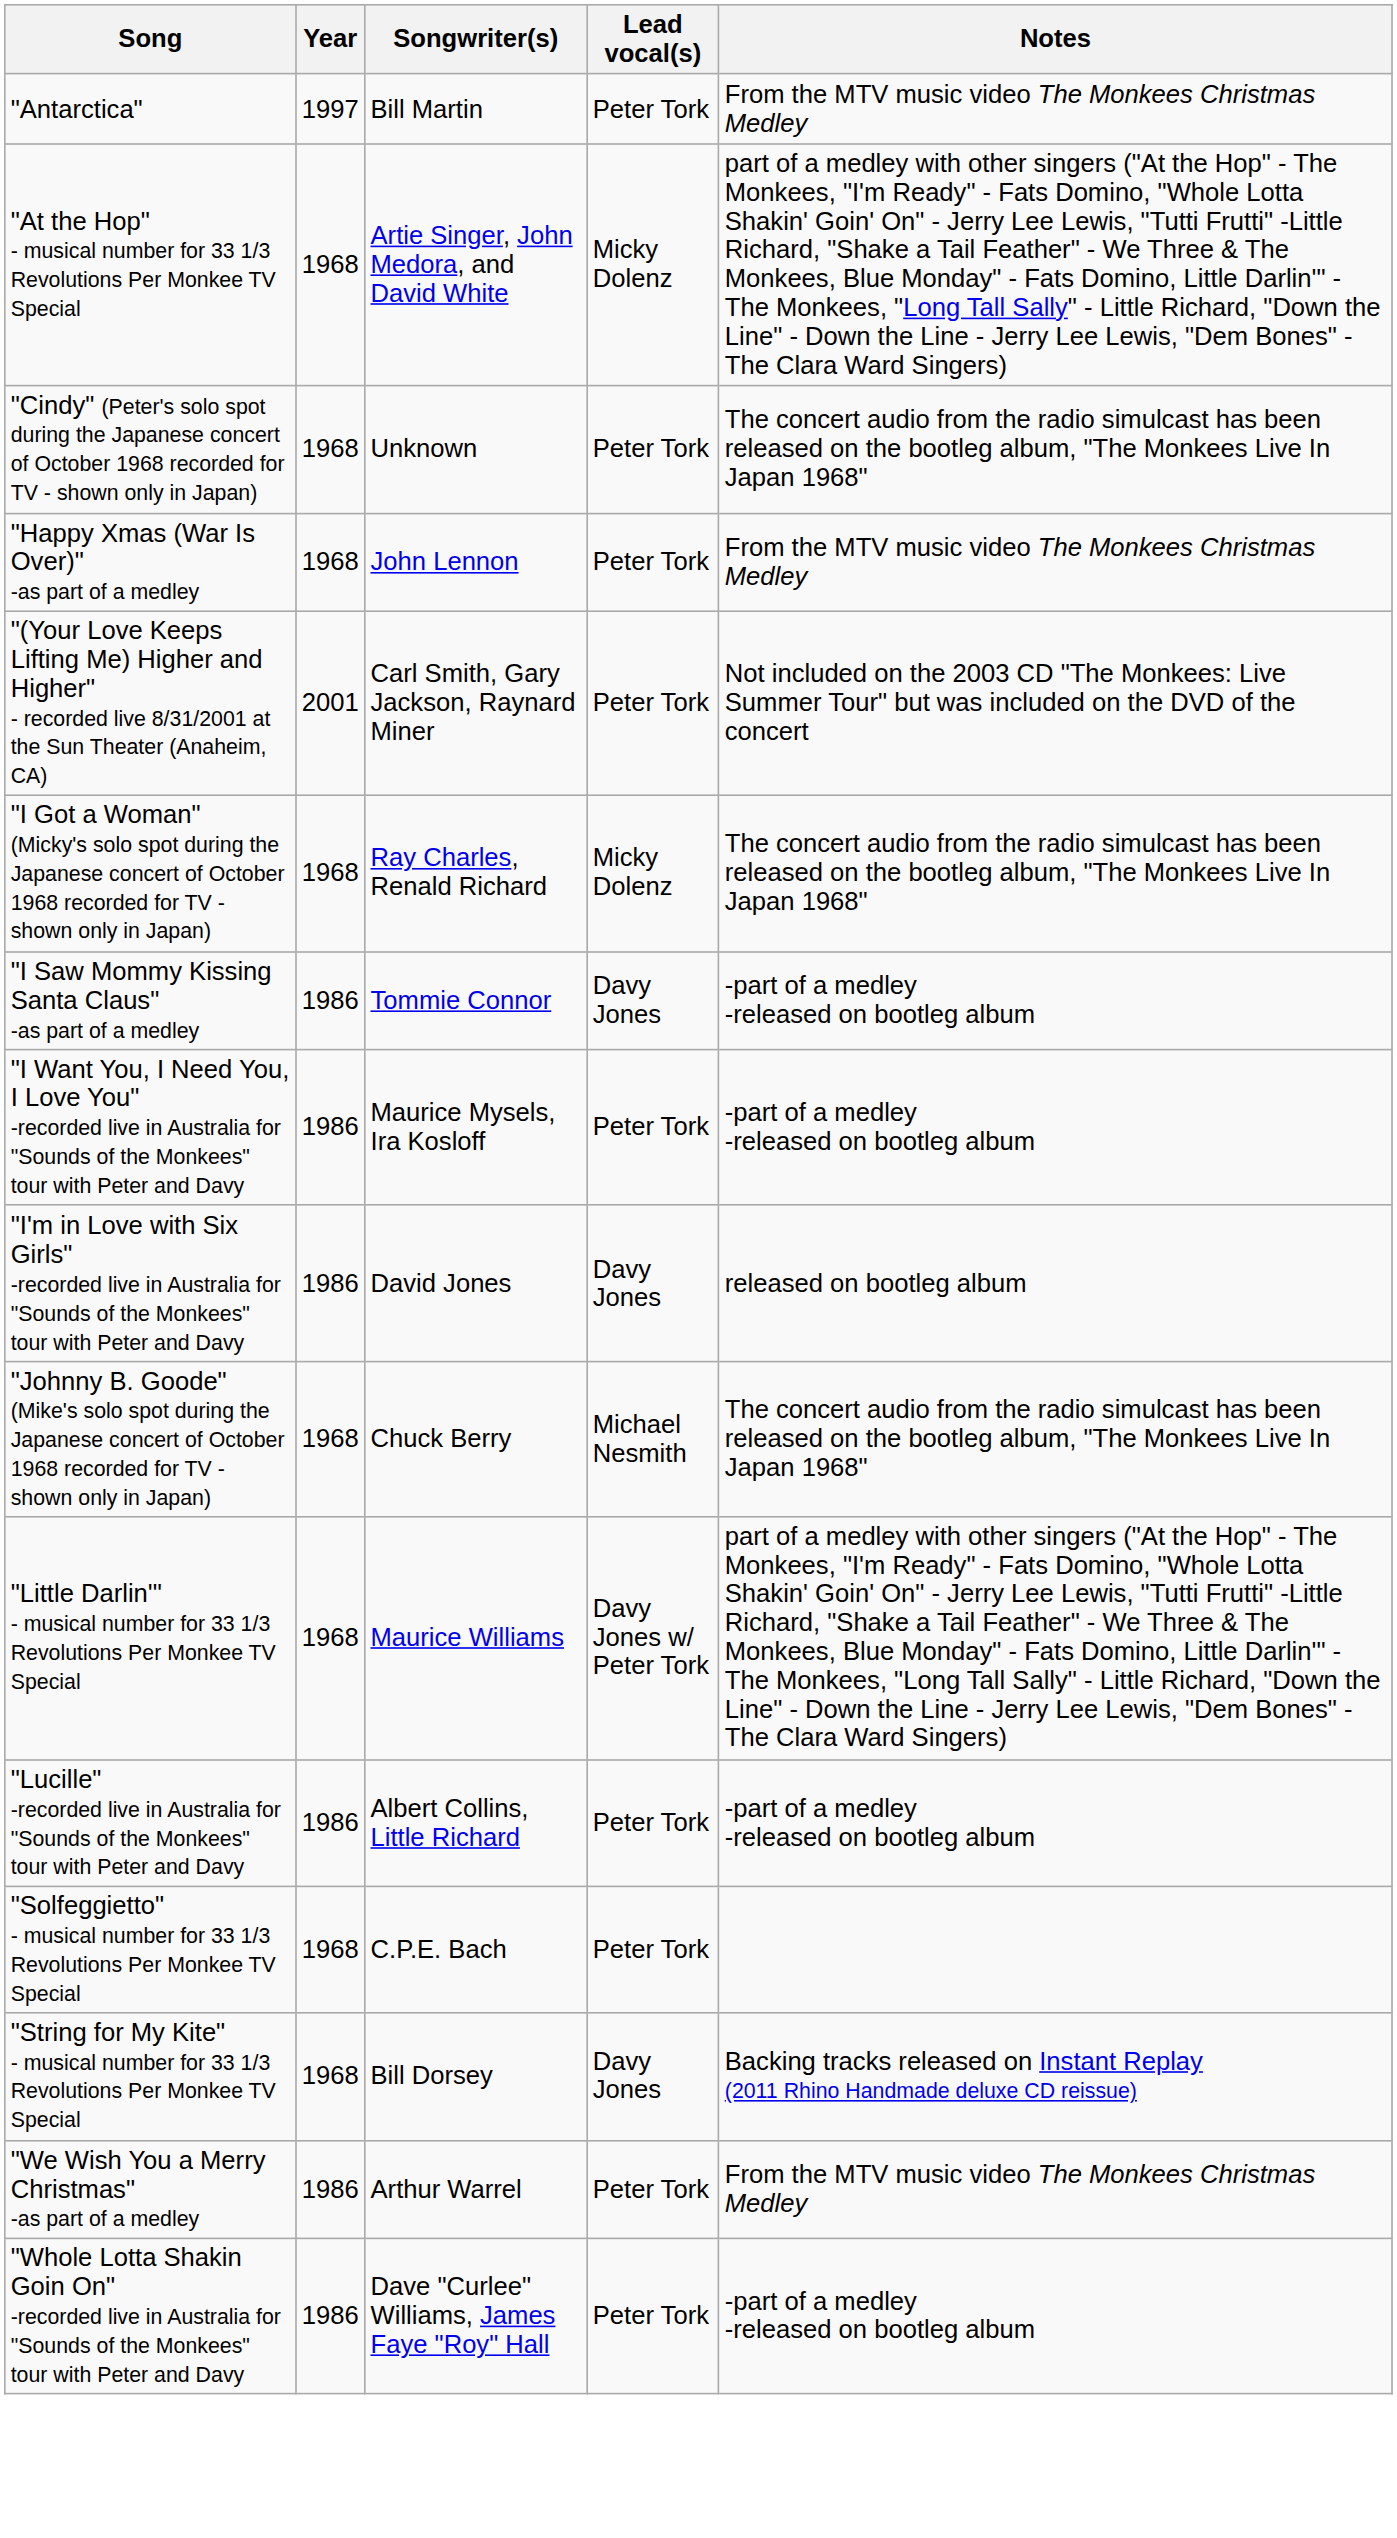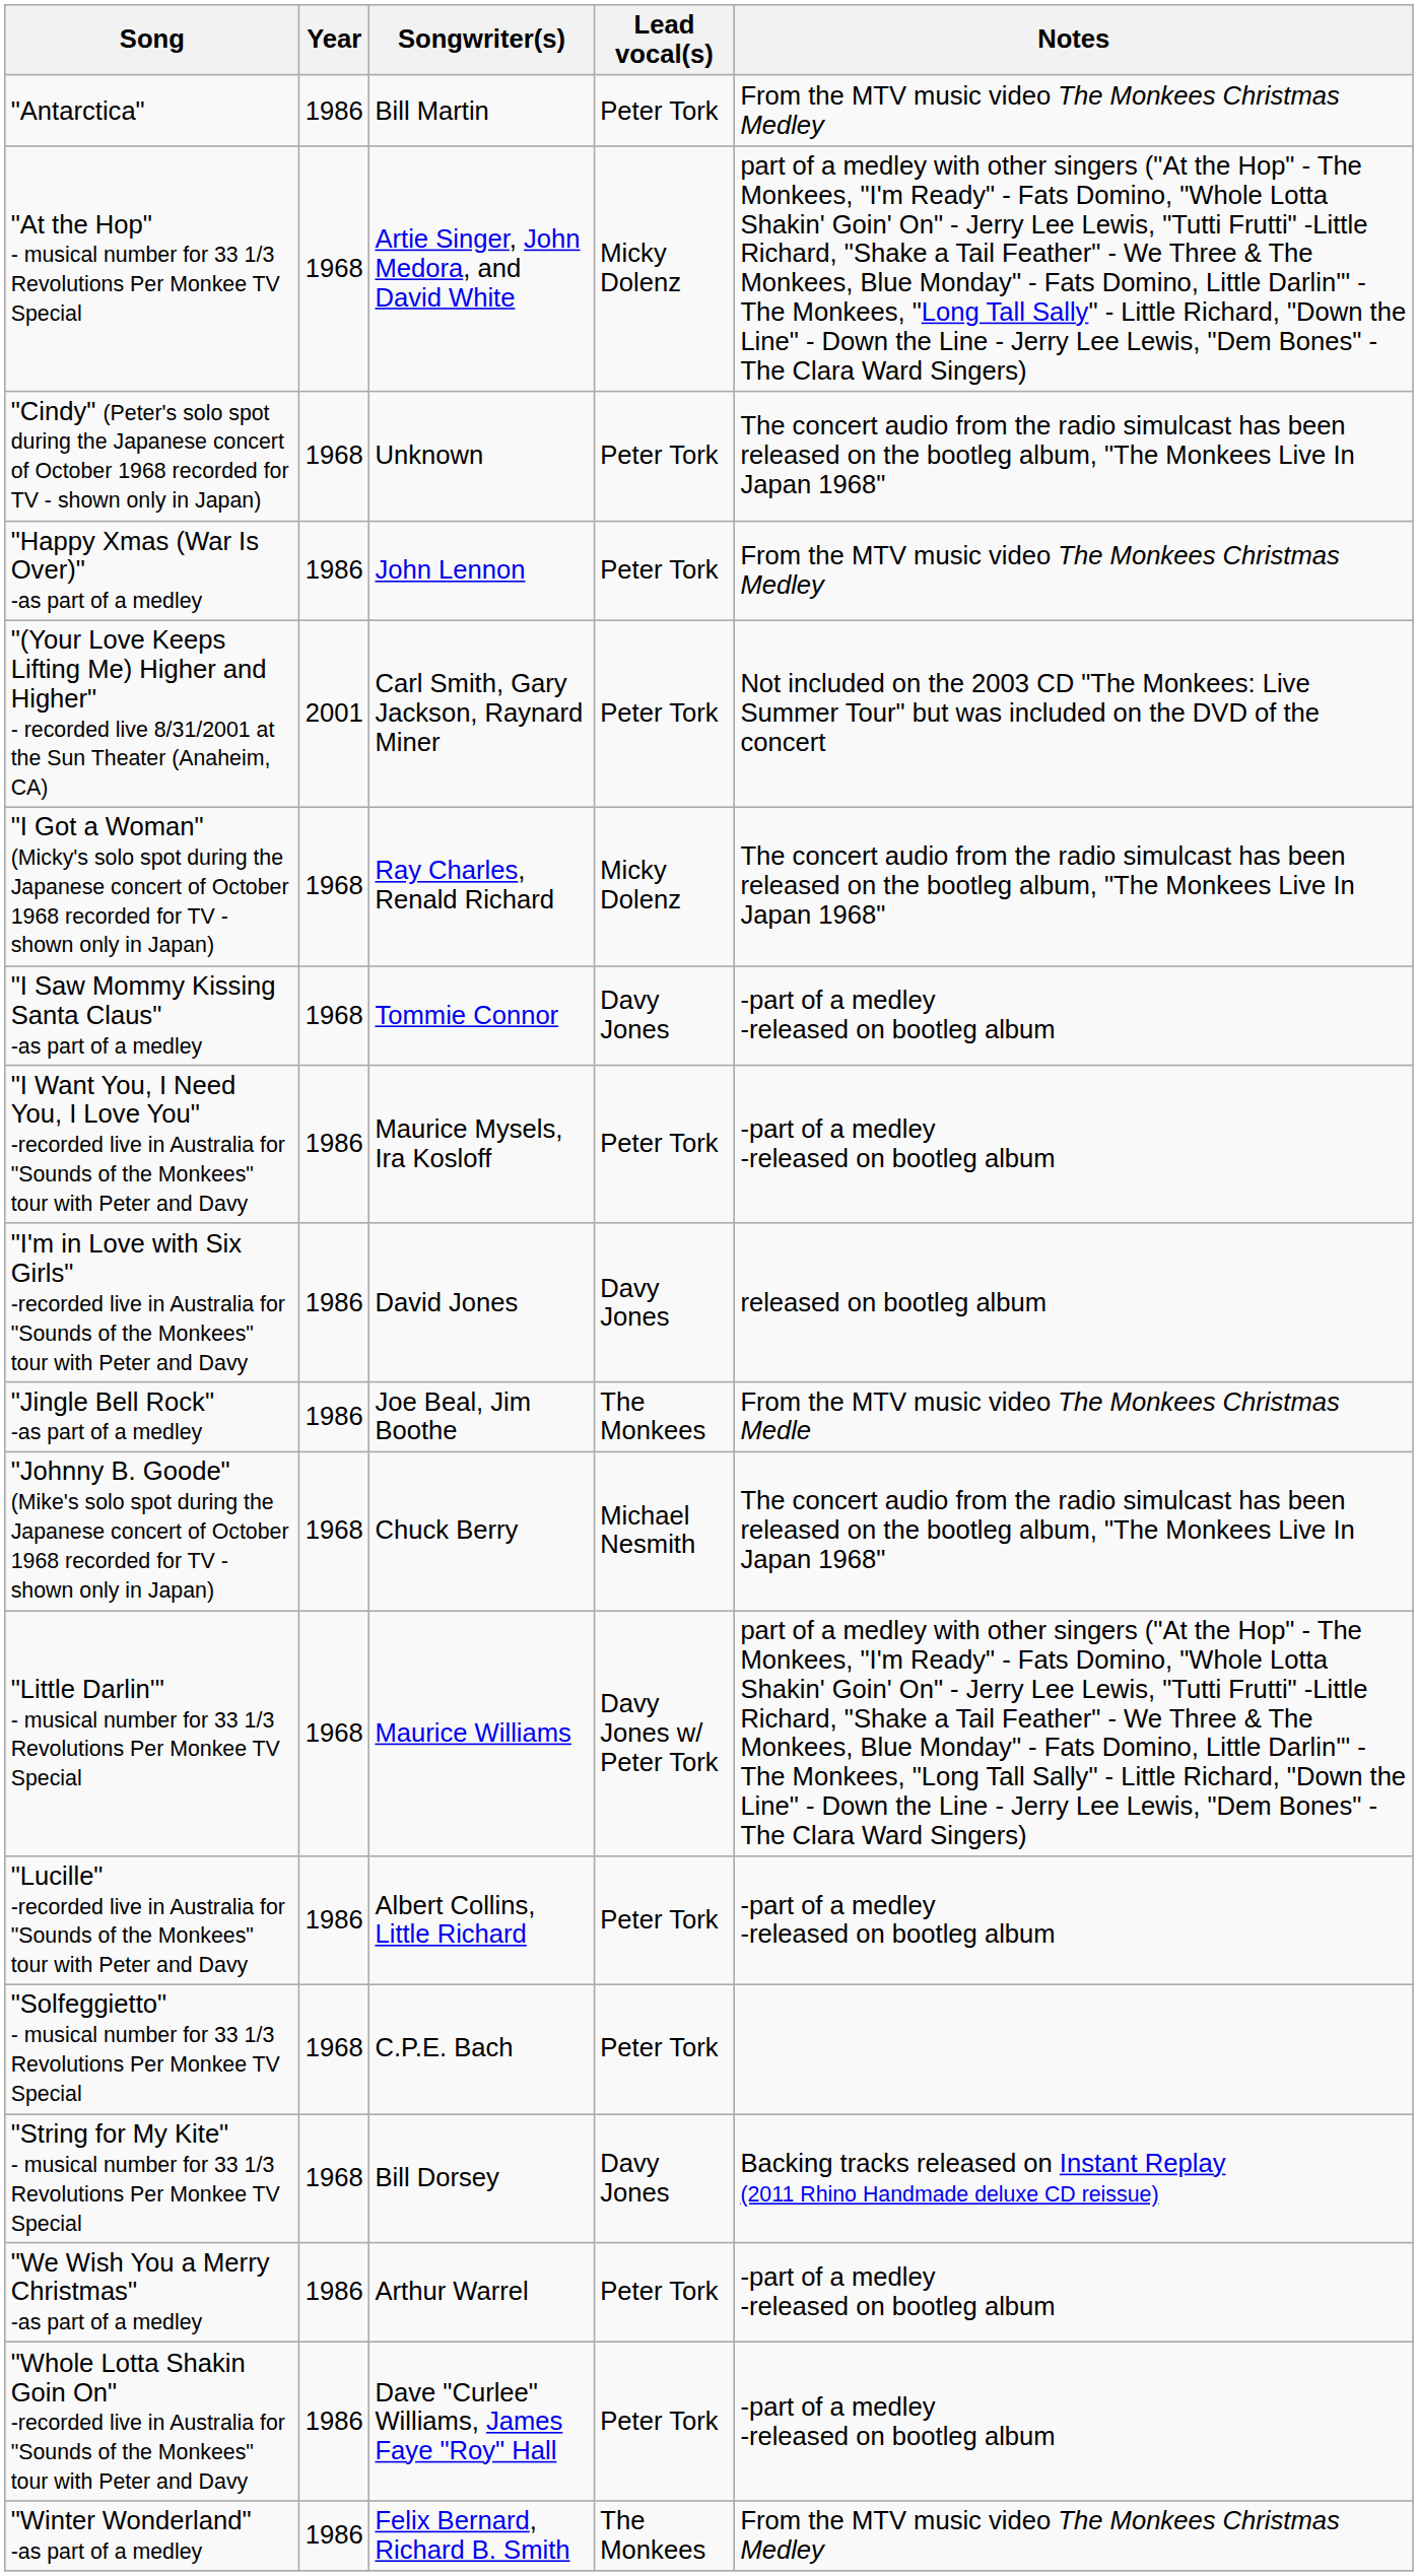 <table class="wikitable sortable">
 <tr>
 <th>Song</th>
 <th>Year</th>
 <th>Songwriter(s)</th>
 <th>Lead vocal(s)</th>
 <th>Notes</th>
 </tr>
 <tr>
 <td>"Antarctica"</td>
-<td>1997</td>
+<td>1986</td>
 <td>Bill Martin</td>
 <td>Peter Tork</td>
 <td>From the MTV music video <em>The Monkees Christmas Medley</em></td>
 </tr>
 <tr>
 <td>"At the Hop"<br><small> - musical number for 33 1/3 Revolutions Per Monkee TV Special<br></small></td>
 <td>1968</td>
 <td><a href='#'>Artie Singer</a>, <a href='#'>John Medora</a>, and <a href='#'>David White</a></td>
 <td>Micky Dolenz</td>
 <td>part of a medley with other singers ("At the Hop" - The Monkees, "I'm Ready" - Fats Domino, "Whole Lotta Shakin' Goin' On" - Jerry Lee Lewis, "Tutti Frutti" -Little Richard, "Shake a Tail Feather" - We Three & The Monkees, Blue Monday" - Fats Domino, Little Darlin'" - The Monkees, "<a href='#'>Long Tall Sally</a>" - Little Richard, "Down the Line" - Down the Line - Jerry Lee Lewis, "Dem Bones" - The Clara Ward Singers)</td>
 </tr>
 <tr>
 <td>"Cindy" <small>(Peter's solo spot during the Japanese concert of October 1968 recorded for TV - shown only in Japan)</small></td>
 <td>1968</td>
 <td>Unknown</td>
 <td>Peter Tork</td>
 <td>The concert audio from the radio simulcast has been released on the bootleg album, "The Monkees Live In Japan 1968"</td>
 </tr>
 <tr>
 <td>"Happy Xmas (War Is Over)"<br><small>-as part of a medley<br></small></td>
-<td>1968</td>
+<td>1986</td>
 <td><a href='#'>John Lennon</a></td>
 <td>Peter Tork</td>
 <td>From the MTV music video <em>The Monkees Christmas Medley</em></td>
 </tr>
 <tr>
 <td>"(Your Love Keeps Lifting Me) Higher and Higher"<br><small> - recorded live 8/31/2001 at the Sun Theater (Anaheim, CA)<br></small></td>
 <td>2001</td>
 <td>Carl Smith, Gary Jackson, Raynard Miner</td>
 <td>Peter Tork</td>
 <td>Not included on the 2003 CD "The Monkees: Live Summer Tour" but was included on the DVD of the concert <br></td>
 </tr>
 <tr>
 <td>"I Got a Woman" <br><small>(Micky's solo spot during the Japanese concert of October 1968 recorded for TV - shown only in Japan)<br></small></td>
 <td>1968</td>
 <td><a href='#'>Ray Charles</a>, Renald Richard</td>
 <td>Micky Dolenz</td>
 <td>The concert audio from the radio simulcast has been released on the bootleg album, "The Monkees Live In Japan 1968"</td>
 </tr>
 <tr>
 <td>"I Saw Mommy Kissing Santa Claus"<br><small>-as part of a medley<br></small></td>
-<td>1986</td>
+<td>1968</td>
 <td><a href='#'>Tommie Connor</a></td>
 <td>Davy Jones</td>
 <td>-part of a medley<br>-released on bootleg album</td>
 </tr>
 <tr>
 <td>"I Want You, I Need You, I Love You" <br><small>-recorded live in Australia for "Sounds of the Monkees" tour with Peter and Davy<br></small></td>
 <td>1986</td>
 <td>Maurice Mysels, Ira Kosloff</td>
 <td>Peter Tork</td>
 <td>-part of a medley<br>-released on bootleg album</td>
 </tr>
 <tr>
 <td>"I'm in Love with Six Girls"<br><small>-recorded live in Australia for "Sounds of the Monkees" tour with Peter and Davy<br></small></td>
 <td>1986</td>
 <td>David Jones</td>
 <td>Davy Jones</td>
 <td>released on bootleg album</td>
+</tr>
+<tr>
+<td>"Jingle Bell Rock"<br><small>-as part of a medley<br></small></td>
+<td>1986</td>
+<td>Joe Beal, Jim Boothe</td>
+<td>The Monkees</td>
+<td>From the MTV music video <em>The Monkees Christmas Medle</em></td>
 </tr>
 <tr>
 <td>"Johnny B. Goode" <small>(Mike's solo spot during the Japanese concert of October 1968 recorded for TV - shown only in Japan)</small></td>
 <td>1968</td>
 <td>Chuck Berry</td>
 <td>Michael Nesmith</td>
 <td>The concert audio from the radio simulcast has been released on the bootleg album, "The Monkees Live In Japan 1968"</td>
 </tr>
 <tr>
 <td>"Little Darlin'"<br><small> - musical number for 33 1/3 Revolutions Per Monkee TV Special<br></small></td>
 <td>1968</td>
 <td><a href='#'>Maurice Williams</a></td>
 <td>Davy Jones w/ Peter Tork</td>
 <td>part of a medley with other singers ("At the Hop" - The Monkees, "I'm Ready" - Fats Domino, "Whole Lotta Shakin' Goin' On" - Jerry Lee Lewis, "Tutti Frutti" -Little Richard, "Shake a Tail Feather" - We Three & The Monkees, Blue Monday" - Fats Domino, Little Darlin'" - The Monkees, "Long Tall Sally" - Little Richard, "Down the Line" - Down the Line - Jerry Lee Lewis, "Dem Bones" - The Clara Ward Singers)</td>
 </tr>
 <tr>
 <td>"Lucille" <br><small>-recorded live in Australia for "Sounds of the Monkees" tour with Peter and Davy<br></small></td>
 <td>1986</td>
 <td>Albert Collins, <a href='#'>Little Richard</a></td>
 <td>Peter Tork</td>
 <td>-part of a medley<br>-released on bootleg album</td>
 </tr>
 <tr>
 <td>"Solfeggietto"<br><small> - musical number for 33 1/3 Revolutions Per Monkee TV Special<br></small></td>
 <td>1968</td>
 <td>C.P.E. Bach</td>
 <td>Peter Tork</td>
 <td></td>
 </tr>
 <tr>
 <td>"String for My Kite"<br><small> - musical number for 33 1/3 Revolutions Per Monkee TV Special<br></small></td>
 <td>1968</td>
 <td>Bill Dorsey</td>
 <td>Davy Jones</td>
 <td>Backing tracks released on <a href='#'>Instant Replay <br><small>(2011 Rhino Handmade deluxe CD reissue)<br></small></a></td>
 </tr>
 <tr>
 <td>"We Wish You a Merry Christmas" <br><small>-as part of a medley<br></small></td>
 <td>1986</td>
 <td>Arthur Warrel</td>
 <td>Peter Tork</td>
-<td>From the MTV music video <em>The Monkees Christmas Medley</em></td>
+<td>-part of a medley<br>-released on bootleg album</td>
 </tr>
 <tr>
 <td>"Whole Lotta Shakin Goin On" <br><small>-recorded live in Australia for "Sounds of the Monkees" tour with Peter and Davy<br></small></td>
 <td>1986</td>
 <td>Dave "Curlee" Williams, <a href='#'>James Faye "Roy" Hall</a></td>
 <td>Peter Tork</td>
 <td>-part of a medley<br>-released on bootleg album</td>
 </tr>
+<tr>
+<td>"Winter Wonderland"<br><small>-as part of a medley<br></small></td>
+<td>1986</td>
+<td><a href='#'>Felix Bernard</a>, <a href='#'>Richard B. Smith</a></td>
+<td>The Monkees</td>
+<td>From the MTV music video <em>The Monkees Christmas Medley</em></td>
+</tr>
 </table>
